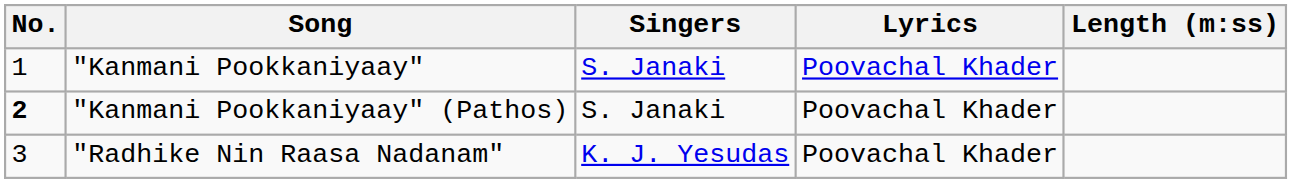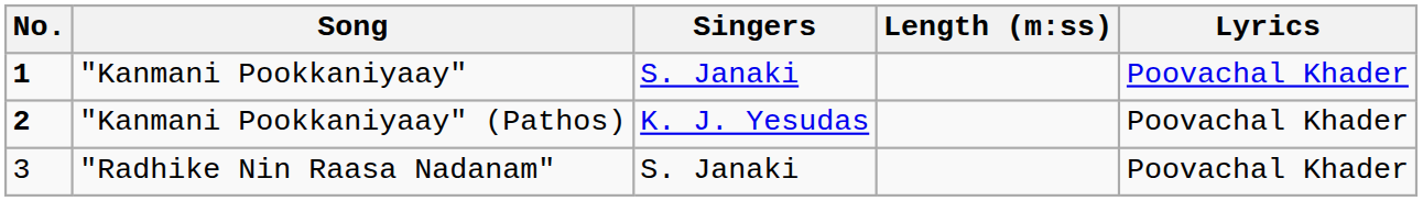 <table class="wikitable" style="font-size:95%;">
 <tr>
 <th>No.</th>
 <th>Song</th>
 <th>Singers</th>
+<th>Length (m:ss)</th>
 <th>Lyrics</th>
-<th>Length (m:ss)</th>
 </tr>
 <tr>
-<td>1</td>
+<td><strong>1</strong></td>
 <td>"Kanmani Pookkaniyaay"</td>
 <td><a href='#'>S. Janaki</a></td>
+<td></td>
 <td><a href='#'>Poovachal Khader</a></td>
-<td></td>
 </tr>
 <tr>
 <td><strong>2</strong></td>
 <td>"Kanmani Pookkaniyaay" (Pathos)</td>
-<td>S. Janaki</td>
+<td><a href='#'>K. J. Yesudas</a></td>
+<td></td>
 <td>Poovachal Khader</td>
-<td></td>
 </tr>
 <tr>
 <td>3</td>
 <td>"Radhike Nin Raasa Nadanam"</td>
-<td><a href='#'>K. J. Yesudas</a></td>
+<td>S. Janaki</td>
+<td></td>
 <td>Poovachal Khader</td>
-<td></td>
 </tr>
 </table>
